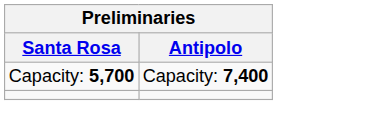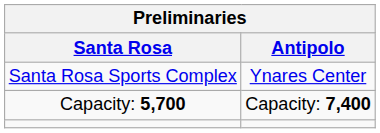 <table class="wikitable" style="text-align:center">
 <tr>
 <th colspan="2" width=200>Preliminaries</th>
 </tr>
 <tr>
 <th><a href='#'>Santa Rosa</a></th>
 <th><a href='#'>Antipolo</a></th>
+</tr>
+<tr>
+<td><a href='#'>Santa Rosa Sports Complex</a></td>
+<td><a href='#'>Ynares Center</a></td>
 </tr>
 <tr>
 <td>Capacity: <strong>5,700</strong></td>
 <td>Capacity: <strong>7,400</strong></td>
 </tr>
 <tr>
 <td></td>
 <td></td>
 </tr>
 </table>
